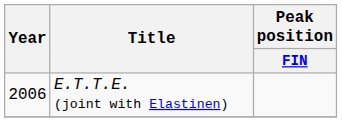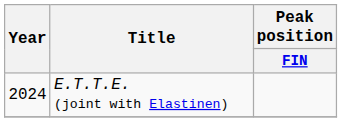 <table class="wikitable">
 <tr>
 <th align="center" rowspan="2" width="10">Year</th>
 <th align="center" rowspan="2" width="160">Title</th>
 <th align="center" colspan="1" width="20">Peak position</th>
 </tr>
 <tr>
 <th scope="col" style="width:3em;font-size:90%;"><a href='#'>FIN</a><br></th>
 </tr>
 <tr>
-<td style="text-align:center;" rowspan=1>2006</td>
+<td style="text-align:center;" rowspan=1>2024</td>
 <td><em>E.T.T.E.</em> <br><small>(joint with <a href='#'>Elastinen</a>)</small></td>
 <td style="text-align:center;"></td>
 </tr>
 <tr>
 </tr>
 </table>
